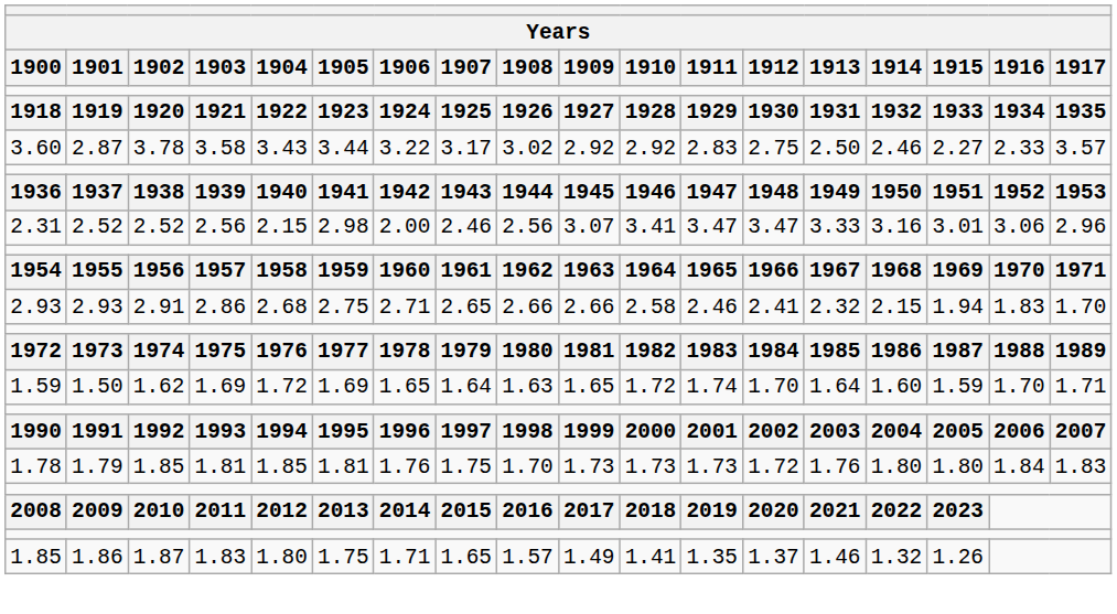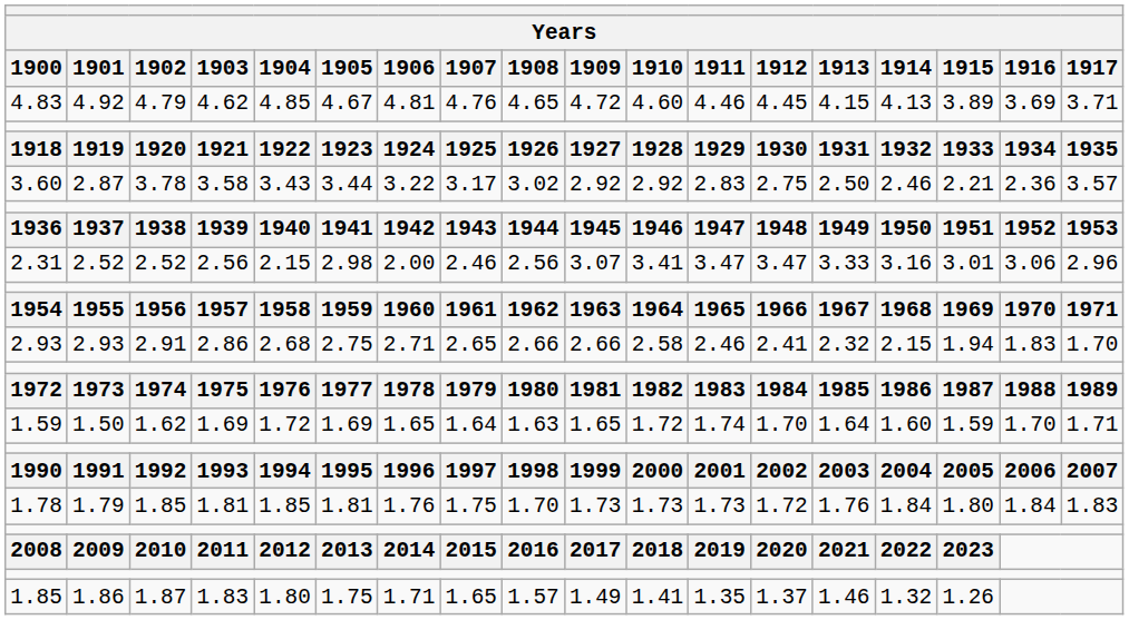 <table class="wikitable mw-collapsible mw-collapsed" style="text-align:right">
 <tr>
 <th colspan="18"></th>
 </tr>
 <tr>
 <th colspan="18">Years</th>
 </tr>
 <tr>
 <th>1900</th>
 <th>1901</th>
 <th>1902</th>
 <th>1903</th>
 <th>1904</th>
 <th>1905</th>
 <th>1906</th>
 <th>1907</th>
 <th>1908</th>
 <th>1909</th>
 <th>1910</th>
 <th>1911</th>
 <th>1912</th>
 <th>1913</th>
 <th>1914</th>
 <th>1915</th>
 <th>1916</th>
 <th>1917</th>
+</tr>
+<tr>
+<td>4.83</td>
+<td>4.92</td>
+<td>4.79</td>
+<td>4.62</td>
+<td>4.85</td>
+<td>4.67</td>
+<td>4.81</td>
+<td>4.76</td>
+<td>4.65</td>
+<td>4.72</td>
+<td>4.60</td>
+<td>4.46</td>
+<td>4.45</td>
+<td>4.15</td>
+<td>4.13</td>
+<td>3.89</td>
+<td>3.69</td>
+<td>3.71</td>
 </tr>
 <tr>
 <td colspan="18"></td>
 </tr>
 <tr>
 <th>1918</th>
 <th>1919</th>
 <th>1920</th>
 <th>1921</th>
 <th>1922</th>
 <th>1923</th>
 <th>1924</th>
 <th>1925</th>
 <th>1926</th>
 <th>1927</th>
 <th>1928</th>
 <th>1929</th>
 <th>1930</th>
 <th>1931</th>
 <th>1932</th>
 <th>1933</th>
 <th>1934</th>
 <th>1935</th>
 </tr>
 <tr>
 <td>3.60</td>
 <td>2.87</td>
 <td>3.78</td>
 <td>3.58</td>
 <td>3.43</td>
 <td>3.44</td>
 <td>3.22</td>
 <td>3.17</td>
 <td>3.02</td>
 <td>2.92</td>
 <td>2.92</td>
 <td>2.83</td>
 <td>2.75</td>
 <td>2.50</td>
 <td>2.46</td>
-<td>2.27</td>
-<td>2.33</td>
+<td>2.21</td>
+<td>2.36</td>
 <td>3.57</td>
 </tr>
 <tr>
 <td colspan="18"></td>
 </tr>
 <tr>
 <th>1936</th>
 <th>1937</th>
 <th>1938</th>
 <th>1939</th>
 <th>1940</th>
 <th>1941</th>
 <th>1942</th>
 <th>1943</th>
 <th>1944</th>
 <th>1945</th>
 <th>1946</th>
 <th>1947</th>
 <th>1948</th>
 <th>1949</th>
 <th>1950</th>
 <th>1951</th>
 <th>1952</th>
 <th>1953</th>
 </tr>
 <tr>
 <td>2.31</td>
 <td>2.52</td>
 <td>2.52</td>
 <td>2.56</td>
 <td>2.15</td>
 <td>2.98</td>
 <td>2.00</td>
 <td>2.46</td>
 <td>2.56</td>
 <td>3.07</td>
 <td>3.41</td>
 <td>3.47</td>
 <td>3.47</td>
 <td>3.33</td>
 <td>3.16</td>
 <td>3.01</td>
 <td>3.06</td>
 <td>2.96</td>
 </tr>
 <tr>
 <td colspan="18"></td>
 </tr>
 <tr>
 <th>1954</th>
 <th>1955</th>
 <th>1956</th>
 <th>1957</th>
 <th>1958</th>
 <th>1959</th>
 <th>1960</th>
 <th>1961</th>
 <th>1962</th>
 <th>1963</th>
 <th>1964</th>
 <th>1965</th>
 <th>1966</th>
 <th>1967</th>
 <th>1968</th>
 <th>1969</th>
 <th>1970</th>
 <th>1971</th>
 </tr>
 <tr>
 <td>2.93</td>
 <td>2.93</td>
 <td>2.91</td>
 <td>2.86</td>
 <td>2.68</td>
 <td>2.75</td>
 <td>2.71</td>
 <td>2.65</td>
 <td>2.66</td>
 <td>2.66</td>
 <td>2.58</td>
 <td>2.46</td>
 <td>2.41</td>
 <td>2.32</td>
 <td>2.15</td>
 <td>1.94</td>
 <td>1.83</td>
 <td>1.70</td>
 </tr>
 <tr>
 <td colspan="18"></td>
 </tr>
 <tr>
 <th>1972</th>
 <th>1973</th>
 <th>1974</th>
 <th>1975</th>
 <th>1976</th>
 <th>1977</th>
 <th>1978</th>
 <th>1979</th>
 <th>1980</th>
 <th>1981</th>
 <th>1982</th>
 <th>1983</th>
 <th>1984</th>
 <th>1985</th>
 <th>1986</th>
 <th>1987</th>
 <th>1988</th>
 <th>1989</th>
 </tr>
 <tr>
 <td>1.59</td>
 <td>1.50</td>
 <td>1.62</td>
 <td>1.69</td>
 <td>1.72</td>
 <td>1.69</td>
 <td>1.65</td>
 <td>1.64</td>
 <td>1.63</td>
 <td>1.65</td>
 <td>1.72</td>
 <td>1.74</td>
 <td>1.70</td>
 <td>1.64</td>
 <td>1.60</td>
 <td>1.59</td>
 <td>1.70</td>
 <td>1.71</td>
 </tr>
 <tr>
 <td colspan="18"></td>
 </tr>
 <tr>
 <th>1990</th>
 <th>1991</th>
 <th>1992</th>
 <th>1993</th>
 <th>1994</th>
 <th>1995</th>
 <th>1996</th>
 <th>1997</th>
 <th>1998</th>
 <th>1999</th>
 <th>2000</th>
 <th>2001</th>
 <th>2002</th>
 <th>2003</th>
 <th>2004</th>
 <th>2005</th>
 <th>2006</th>
 <th>2007</th>
 </tr>
 <tr>
 <td>1.78</td>
 <td>1.79</td>
 <td>1.85</td>
 <td>1.81</td>
 <td>1.85</td>
 <td>1.81</td>
 <td>1.76</td>
 <td>1.75</td>
 <td>1.70</td>
 <td>1.73</td>
 <td>1.73</td>
 <td>1.73</td>
 <td>1.72</td>
 <td>1.76</td>
-<td>1.80</td>
+<td>1.84</td>
 <td>1.80</td>
 <td>1.84</td>
 <td>1.83</td>
 </tr>
 <tr>
 <td colspan="18"></td>
 </tr>
 <tr>
 <th>2008</th>
 <th>2009</th>
 <th>2010</th>
 <th>2011</th>
 <th>2012</th>
 <th>2013</th>
 <th>2014</th>
 <th>2015</th>
 <th>2016</th>
 <th>2017</th>
 <th>2018</th>
 <th>2019</th>
 <th>2020</th>
 <th>2021</th>
 <th>2022</th>
 <th>2023</th>
 </tr>
 <tr>
 <td colspan="18"></td>
 </tr>
 <tr>
 <td>1.85</td>
 <td>1.86</td>
 <td>1.87</td>
 <td>1.83</td>
 <td>1.80</td>
 <td>1.75</td>
 <td>1.71</td>
 <td>1.65</td>
 <td>1.57</td>
 <td>1.49</td>
 <td>1.41</td>
 <td>1.35</td>
 <td>1.37</td>
 <td>1.46</td>
 <td>1.32</td>
 <td>1.26</td>
 </tr>
 </table>
